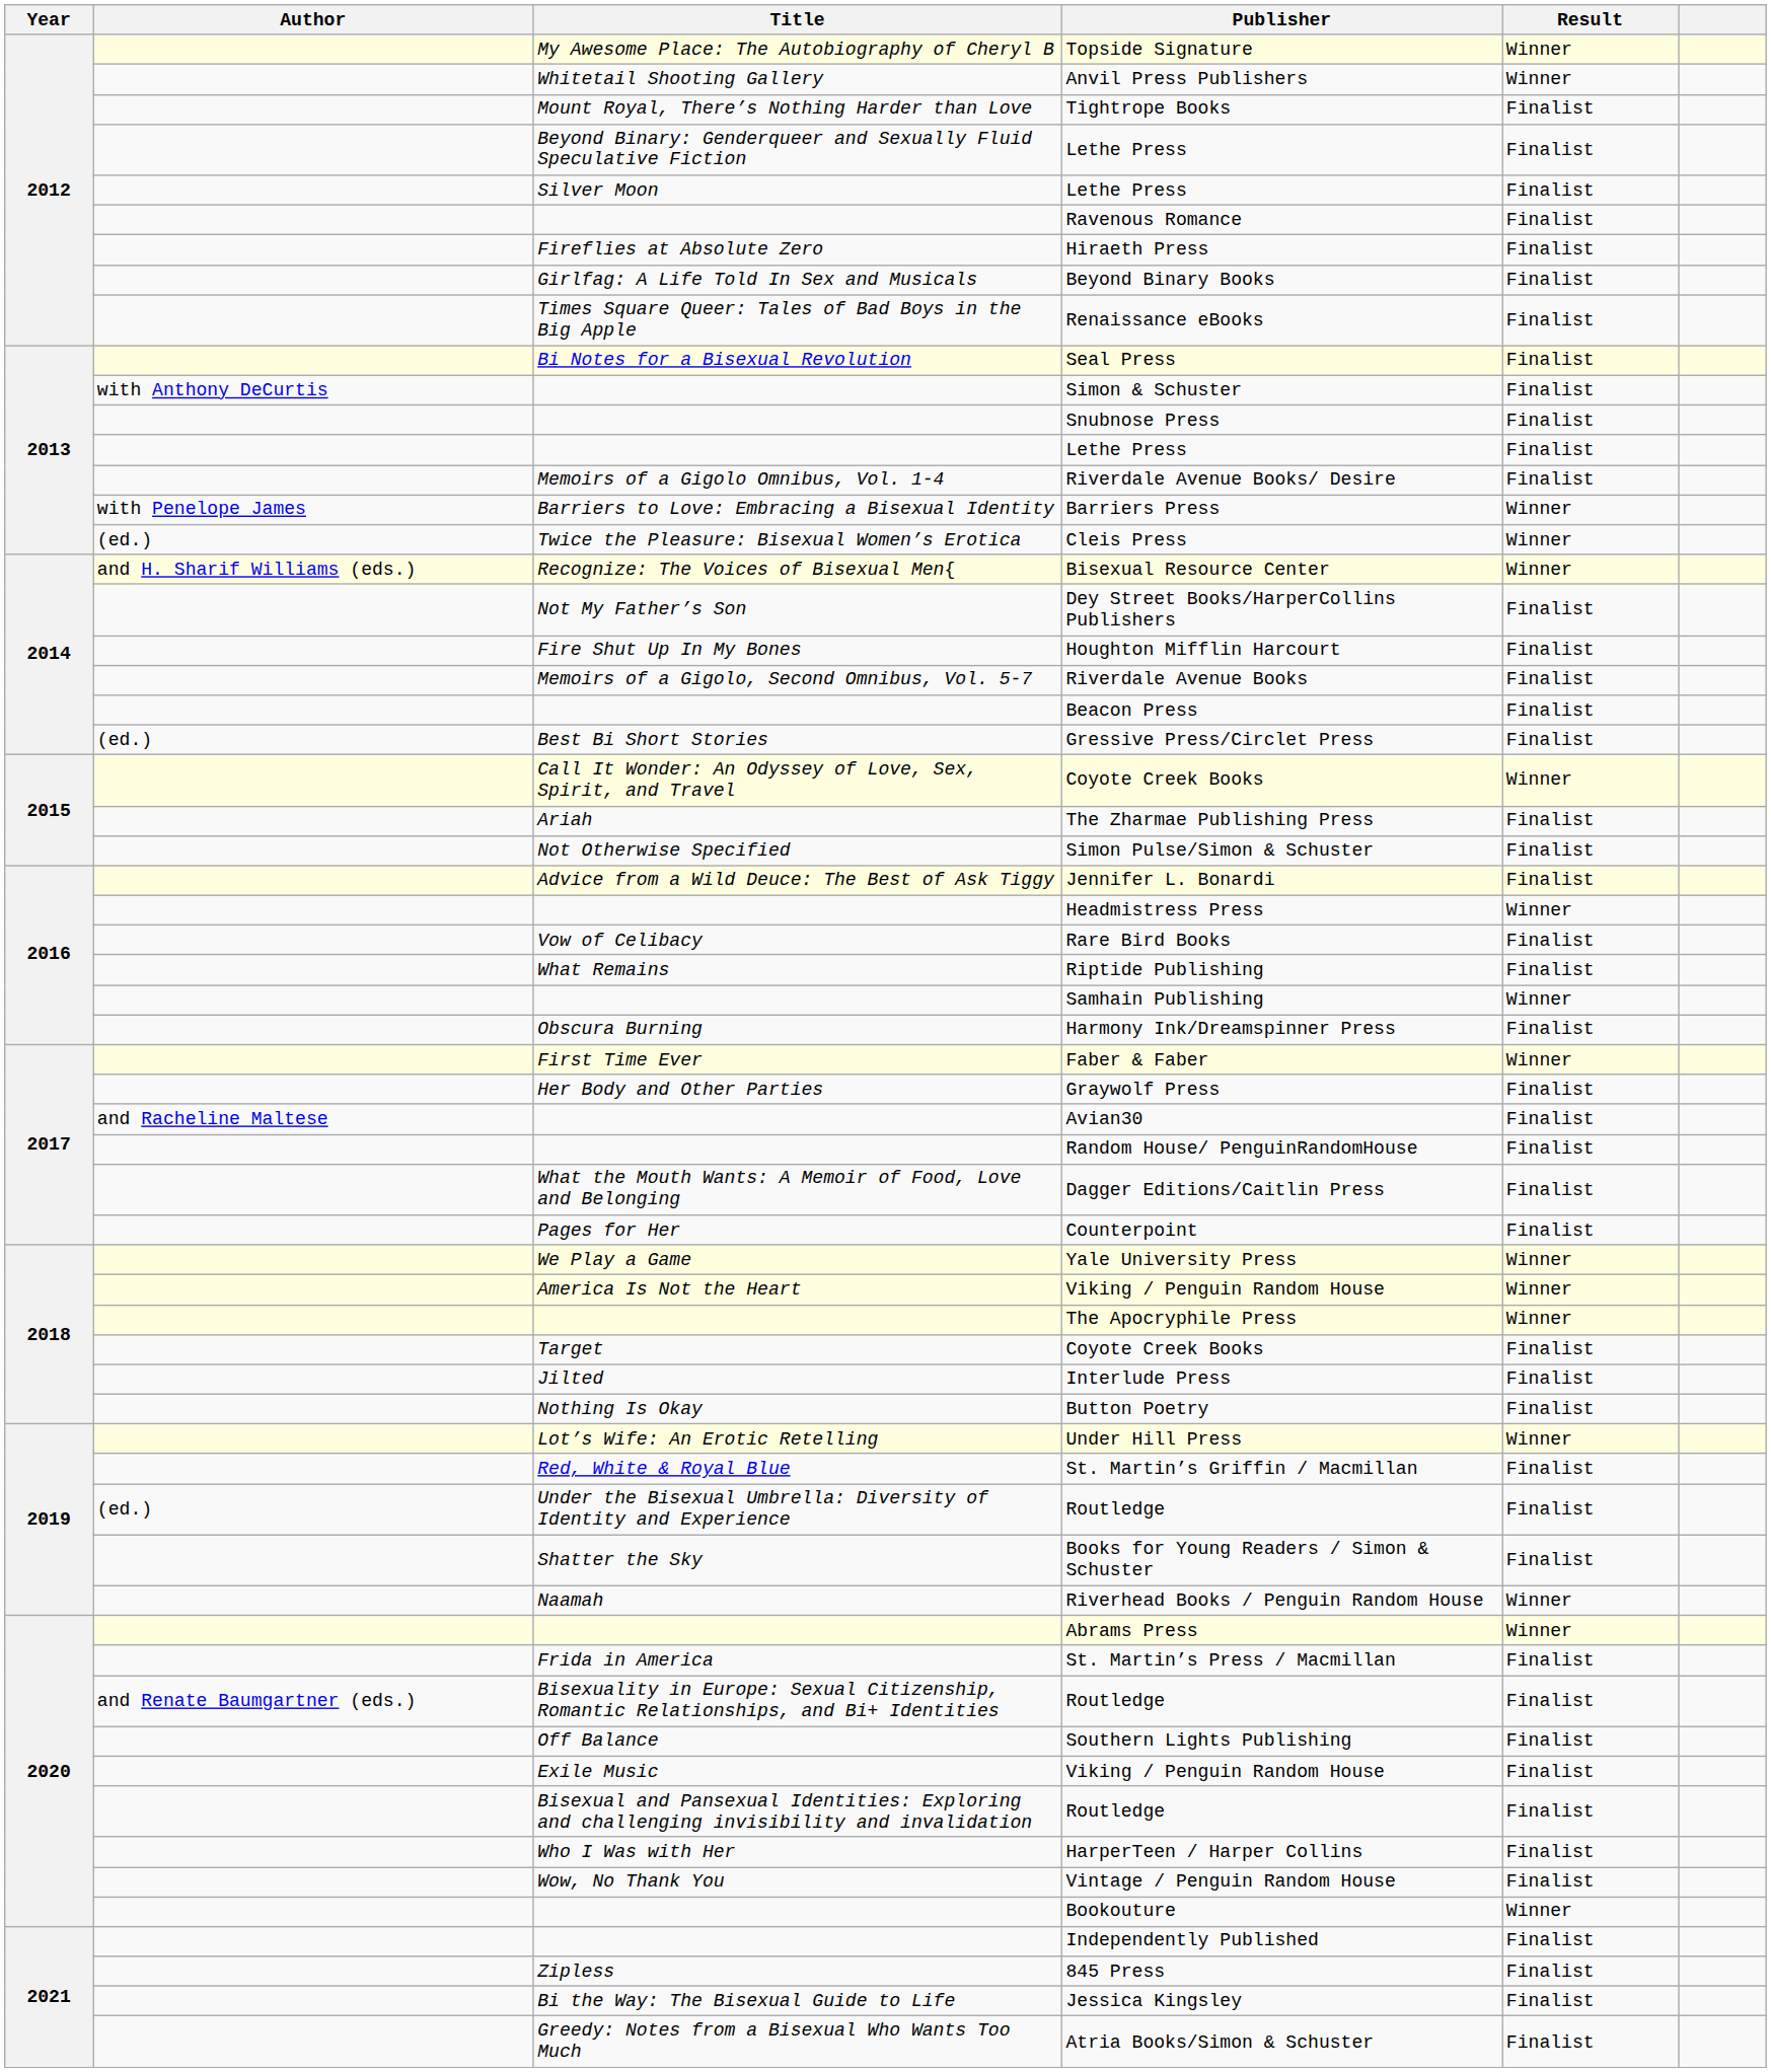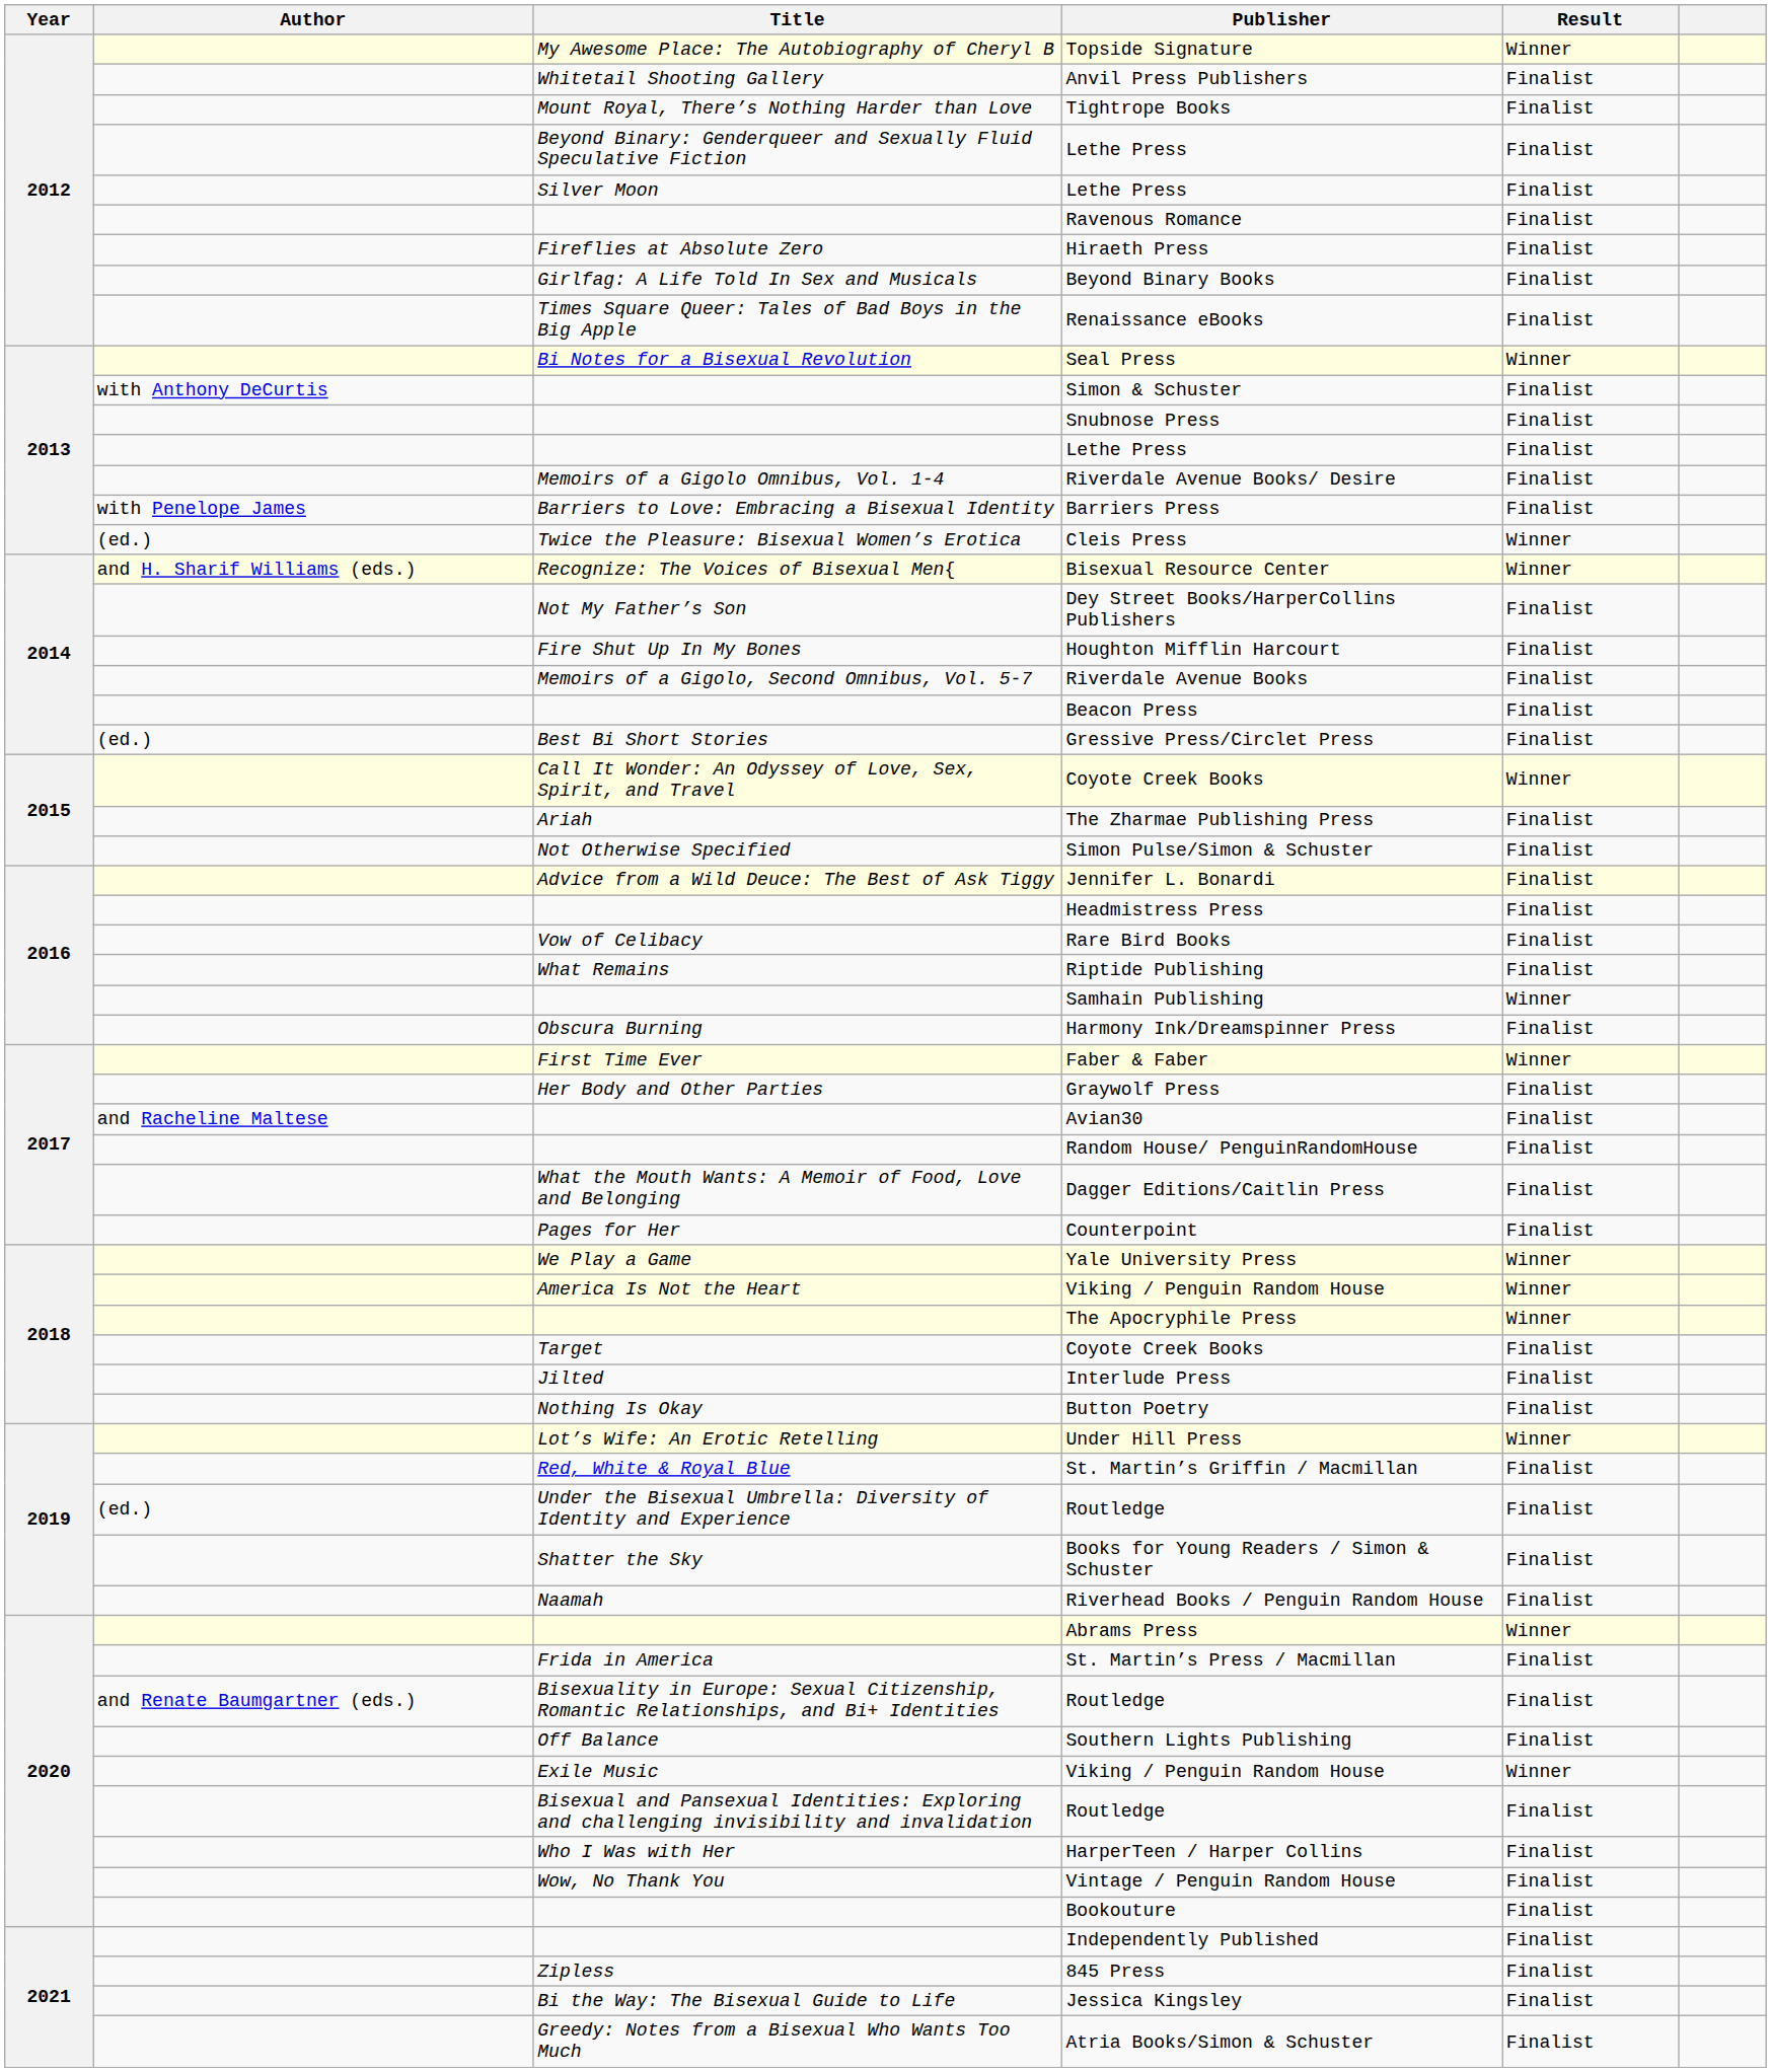 <table class="wikitable">
 <tr>
 <th scope="col" width="5%">Year</th>
 <th scope="col" width="25%">Author</th>
 <th scope="col" width="30%">Title</th>
 <th scope="col" width="25%">Publisher</th>
 <th scope="col" width="10%">Result</th>
 <th scope="col" width="5%"></th>
 </tr>
 <tr style="background:lightyellow">
 <th rowspan="9">2012</th>
 <td></td>
 <td><em>My Awesome Place: The Autobiography of Cheryl B</em></td>
 <td>Topside Signature</td>
 <td>Winner</td>
 <td></td>
 </tr>
 <tr>
 <td></td>
 <td><em>Whitetail Shooting Gallery</em></td>
 <td>Anvil Press Publishers</td>
-<td>Winner</td>
+<td>Finalist</td>
 <td></td>
 </tr>
 <tr>
 <td></td>
 <td><em>Mount Royal, There’s Nothing Harder than Love</em></td>
 <td>Tightrope Books</td>
 <td>Finalist</td>
 <td></td>
 </tr>
 <tr>
 <td></td>
 <td><em>Beyond Binary: Genderqueer and Sexually Fluid Speculative Fiction</em></td>
 <td>Lethe Press</td>
 <td>Finalist</td>
 <td></td>
 </tr>
 <tr>
 <td></td>
 <td><em>Silver Moon</em></td>
 <td>Lethe Press</td>
 <td>Finalist</td>
 <td></td>
 </tr>
 <tr>
 <td></td>
 <td></td>
 <td>Ravenous Romance</td>
 <td>Finalist</td>
 <td></td>
 </tr>
 <tr>
 <td></td>
 <td><em>Fireflies at Absolute Zero</em></td>
 <td>Hiraeth Press</td>
 <td>Finalist</td>
 <td></td>
 </tr>
 <tr>
 <td></td>
 <td><em>Girlfag: A Life Told In Sex and Musicals</em></td>
 <td>Beyond Binary Books</td>
 <td>Finalist</td>
 <td></td>
 </tr>
 <tr>
 <td></td>
 <td><em>Times Square Queer: Tales of Bad Boys in the Big Apple</em></td>
 <td>Renaissance eBooks</td>
 <td>Finalist</td>
 <td></td>
 </tr>
 <tr style="background:lightyellow">
 <th rowspan="7">2013</th>
 <td></td>
 <td><em><a href='#'>Bi Notes for a Bisexual Revolution</a></em></td>
 <td>Seal Press</td>
-<td>Finalist</td>
+<td>Winner</td>
 <td></td>
 </tr>
 <tr>
 <td> with <a href='#'>Anthony DeCurtis</a></td>
 <td></td>
 <td>Simon & Schuster</td>
 <td>Finalist</td>
 <td></td>
 </tr>
 <tr>
 <td></td>
 <td><em></em></td>
 <td>Snubnose Press</td>
 <td>Finalist</td>
 <td></td>
 </tr>
 <tr>
 <td></td>
 <td><em></em></td>
 <td>Lethe Press</td>
 <td>Finalist</td>
 <td></td>
 </tr>
 <tr>
 <td></td>
 <td><em>Memoirs of a Gigolo Omnibus, Vol. 1-4</em></td>
 <td>Riverdale Avenue Books/ Desire</td>
 <td>Finalist</td>
 <td></td>
 </tr>
 <tr>
 <td> with <a href='#'>Penelope James</a></td>
 <td><em>Barriers to Love: Embracing a Bisexual Identity</em></td>
 <td>Barriers Press</td>
-<td>Winner</td>
+<td>Finalist</td>
 <td></td>
 </tr>
 <tr>
 <td> (ed.)</td>
 <td><em>Twice the Pleasure: Bisexual Women’s Erotica</em></td>
 <td>Cleis Press</td>
 <td>Winner</td>
 <td></td>
 </tr>
 <tr style="background:lightyellow">
 <th rowspan="6">2014</th>
 <td> and <a href='#'>H. Sharif Williams</a> (eds.)</td>
 <td><em>Recognize: The Voices of Bisexual Men</em>{</td>
 <td>Bisexual Resource Center</td>
 <td>Winner</td>
 <td></td>
 </tr>
 <tr>
 <td></td>
 <td><em>Not My Father’s Son</em></td>
 <td>Dey Street Books/HarperCollins Publishers</td>
 <td>Finalist</td>
 <td></td>
 </tr>
 <tr>
 <td></td>
 <td><em>Fire Shut Up In My Bones</em></td>
 <td>Houghton Mifflin Harcourt</td>
 <td>Finalist</td>
 <td></td>
 </tr>
 <tr>
 <td></td>
 <td><em>Memoirs of a Gigolo, Second Omnibus, Vol. 5-7</em></td>
 <td>Riverdale Avenue Books</td>
 <td>Finalist</td>
 <td></td>
 </tr>
 <tr>
 <td></td>
 <td><em></em></td>
 <td>Beacon Press</td>
 <td>Finalist</td>
 <td></td>
 </tr>
 <tr>
 <td> (ed.)</td>
 <td><em>Best Bi Short Stories</em></td>
 <td>Gressive Press/Circlet Press</td>
 <td>Finalist</td>
 <td></td>
 </tr>
 <tr style="background:lightyellow">
 <th rowspan="3">2015</th>
 <td></td>
 <td><em>Call It Wonder: An Odyssey of Love, Sex, Spirit, and Travel</em></td>
 <td>Coyote Creek Books</td>
 <td>Winner</td>
 <td></td>
 </tr>
 <tr>
 <td></td>
 <td><em>Ariah</em></td>
 <td>The Zharmae Publishing Press</td>
 <td>Finalist</td>
 <td></td>
 </tr>
 <tr>
 <td></td>
 <td><em>Not Otherwise Specified</em></td>
 <td>Simon Pulse/Simon & Schuster</td>
 <td>Finalist</td>
 <td></td>
 </tr>
 <tr style="background:lightyellow">
 <th rowspan="6">2016</th>
 <td></td>
 <td><em>Advice from a Wild Deuce: The Best of Ask Tiggy</em></td>
 <td>Jennifer L. Bonardi</td>
 <td>Finalist</td>
 <td></td>
 </tr>
 <tr>
 <td></td>
 <td><em></em></td>
 <td>Headmistress Press</td>
-<td>Winner</td>
+<td>Finalist</td>
 <td></td>
 </tr>
 <tr>
 <td></td>
 <td><em>Vow of Celibacy</em></td>
 <td>Rare Bird Books</td>
 <td>Finalist</td>
 <td></td>
 </tr>
 <tr>
 <td></td>
 <td><em>What Remains</em></td>
 <td>Riptide Publishing</td>
 <td>Finalist</td>
 <td></td>
 </tr>
 <tr>
 <td></td>
 <td><em></em></td>
 <td>Samhain Publishing</td>
 <td>Winner</td>
 <td></td>
 </tr>
 <tr>
 <td></td>
 <td><em>Obscura Burning</em></td>
 <td>Harmony Ink/Dreamspinner Press</td>
 <td>Finalist</td>
 <td></td>
 </tr>
 <tr style="background:lightyellow">
 <th rowspan="6">2017</th>
 <td></td>
 <td><em>First Time Ever</em></td>
 <td>Faber & Faber</td>
 <td>Winner</td>
 <td></td>
 </tr>
 <tr>
 <td></td>
 <td><em>Her Body and Other Parties</em></td>
 <td>Graywolf Press</td>
 <td>Finalist</td>
 <td></td>
 </tr>
 <tr>
 <td> and <a href='#'>Racheline Maltese</a></td>
 <td><em></em></td>
 <td>Avian30</td>
 <td>Finalist</td>
 <td></td>
 </tr>
 <tr>
 <td></td>
 <td><em></em></td>
 <td>Random House/ PenguinRandomHouse</td>
 <td>Finalist</td>
 <td></td>
 </tr>
 <tr>
 <td></td>
 <td><em>What the Mouth Wants: A Memoir of Food, Love and Belonging</em></td>
 <td>Dagger Editions/Caitlin Press</td>
 <td>Finalist</td>
 <td></td>
 </tr>
 <tr>
 <td></td>
 <td><em>Pages for Her</em></td>
 <td>Counterpoint</td>
 <td>Finalist</td>
 <td></td>
 </tr>
 <tr style="background:lightyellow">
 <th rowspan="6">2018</th>
 <td></td>
 <td><em>We Play a Game</em></td>
 <td>Yale University Press</td>
 <td>Winner</td>
 <td></td>
 </tr>
 <tr style="background:lightyellow">
 <td></td>
 <td><em>America Is Not the Heart</em></td>
 <td>Viking / Penguin Random House</td>
 <td>Winner</td>
 <td></td>
 </tr>
 <tr style="background:lightyellow">
 <td></td>
 <td></td>
 <td>The Apocryphile Press</td>
 <td>Winner</td>
 <td></td>
 </tr>
 <tr>
 <td></td>
 <td><em>Target</em></td>
 <td>Coyote Creek Books</td>
 <td>Finalist</td>
 <td></td>
 </tr>
 <tr>
 <td></td>
 <td><em>Jilted</em></td>
 <td>Interlude Press</td>
 <td>Finalist</td>
 <td></td>
 </tr>
 <tr>
 <td></td>
 <td><em>Nothing Is Okay</em></td>
 <td>Button Poetry</td>
 <td>Finalist</td>
 <td></td>
 </tr>
 <tr style="background:lightyellow">
 <th rowspan="5">2019</th>
 <td></td>
 <td><em>Lot’s Wife: An Erotic Retelling</em></td>
 <td>Under Hill Press</td>
 <td>Winner</td>
 <td></td>
 </tr>
 <tr>
 <td></td>
 <td><em><a href='#'>Red, White & Royal Blue</a></em></td>
 <td>St. Martin’s Griffin / Macmillan</td>
 <td>Finalist</td>
 <td></td>
 </tr>
 <tr>
 <td> (ed.)</td>
 <td><em>Under the Bisexual Umbrella: Diversity of Identity and Experience</em></td>
 <td>Routledge</td>
 <td>Finalist</td>
 <td></td>
 </tr>
 <tr>
 <td></td>
 <td><em>Shatter the Sky</em></td>
 <td>Books for Young Readers / Simon & Schuster</td>
 <td>Finalist</td>
 <td></td>
 </tr>
 <tr>
 <td></td>
 <td><em>Naamah</em></td>
 <td>Riverhead Books / Penguin Random House</td>
-<td>Winner</td>
+<td>Finalist</td>
 <td></td>
 </tr>
 <tr style="background:lightyellow">
 <th rowspan="9">2020</th>
 <td></td>
 <td><em></em></td>
 <td>Abrams Press</td>
 <td>Winner</td>
 <td></td>
 </tr>
 <tr>
 <td></td>
 <td><em>Frida in America</em></td>
 <td>St. Martin’s Press / Macmillan</td>
 <td>Finalist</td>
 <td></td>
 </tr>
 <tr>
 <td> and <a href='#'>Renate Baumgartner</a> (eds.)</td>
 <td><em>Bisexuality in Europe: Sexual Citizenship, Romantic Relationships, and Bi+ Identities</em></td>
 <td>Routledge</td>
 <td>Finalist</td>
 <td></td>
 </tr>
 <tr>
 <td></td>
 <td><em>Off Balance</em></td>
 <td>Southern Lights Publishing</td>
 <td>Finalist</td>
 <td></td>
 </tr>
 <tr>
 <td></td>
 <td><em>Exile Music</em></td>
 <td>Viking / Penguin Random House</td>
-<td>Finalist</td>
+<td>Winner</td>
 <td></td>
 </tr>
 <tr>
 <td></td>
 <td><em>Bisexual and Pansexual Identities: Exploring and challenging invisibility and invalidation</em></td>
 <td>Routledge</td>
 <td>Finalist</td>
 <td></td>
 </tr>
 <tr>
 <td></td>
 <td><em>Who I Was with Her</em></td>
 <td>HarperTeen / Harper Collins</td>
 <td>Finalist</td>
 <td></td>
 </tr>
 <tr>
 <td></td>
 <td><em>Wow, No Thank You</em></td>
 <td>Vintage / Penguin Random House</td>
 <td>Finalist</td>
 <td></td>
 </tr>
 <tr>
 <td></td>
 <td><em></em></td>
 <td>Bookouture</td>
-<td>Winner</td>
+<td>Finalist</td>
 <td></td>
 </tr>
 <tr>
 <th rowspan="4">2021</th>
 <td></td>
 <td><em></em></td>
 <td>Independently Published</td>
 <td>Finalist</td>
 <td></td>
 </tr>
 <tr>
 <td></td>
 <td><em>Zipless</em></td>
 <td>845 Press</td>
 <td>Finalist</td>
 <td></td>
 </tr>
 <tr>
 <td></td>
 <td><em>Bi the Way: The Bisexual Guide to Life</em></td>
 <td>Jessica Kingsley</td>
 <td>Finalist</td>
 <td></td>
 </tr>
 <tr>
 <td></td>
 <td><em>Greedy: Notes from a Bisexual Who Wants Too Much</em></td>
 <td>Atria Books/Simon & Schuster</td>
 <td>Finalist</td>
 <td></td>
 </tr>
 </table>
